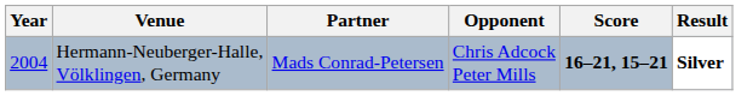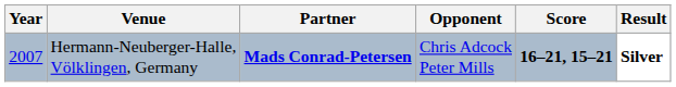 <table class="sortable wikitable" style="font-size: 90%;">
 <tr>
 <th>Year</th>
 <th>Venue</th>
 <th>Partner</th>
 <th>Opponent</th>
 <th>Score</th>
 <th>Result</th>
 </tr>
 <tr style="background:#AABBCC">
-<td align="center"><a href='#'>2004</a></td>
+<td align="center"><a href='#'>2007</a></td>
 <td align="left">Hermann-Neuberger-Halle,<br><a href='#'>Völklingen</a>, Germany</td>
-<td align="left"> <a href='#'>Mads Conrad-Petersen</a></td>
+<td align="left"><strong> <a href='#'>Mads Conrad-Petersen</a></strong></td>
 <td align="left"> <a href='#'>Chris Adcock</a> <br>  <a href='#'>Peter Mills</a></td>
 <td align="left"><strong>16–21, 15–21</strong></td>
 <td style="text-align:left; background:white"> <strong>Silver</strong></td>
 </tr>
 </table>
